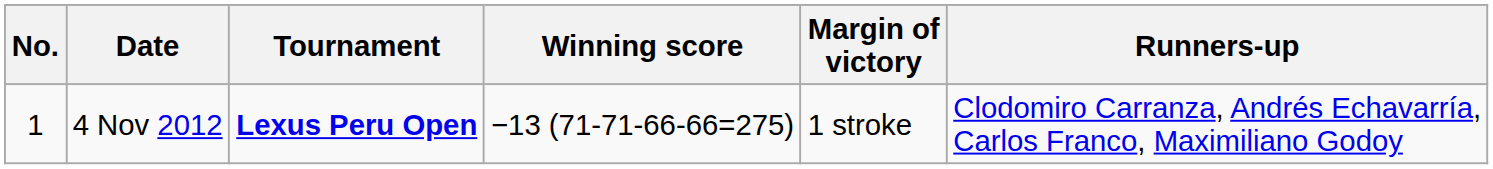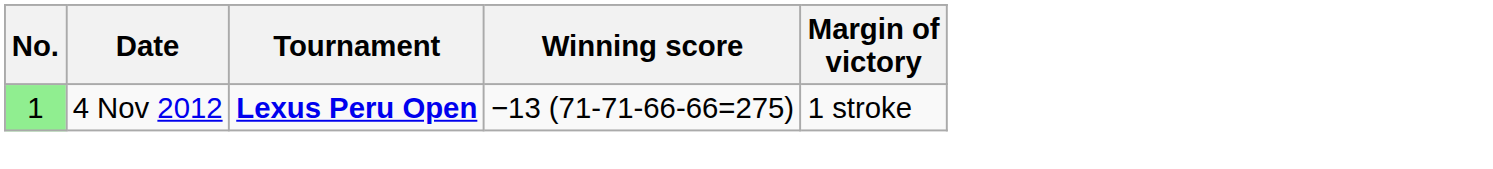 <table class="wikitable" style="font-size:95%;">
 <tr>
 <th>No.</th>
 <th>Date</th>
 <th>Tournament</th>
 <th>Winning score</th>
 <th>Margin of<br>victory</th>
-<th>Runners-up</th>
 </tr>
 <tr>
-<td align=center>1</td>
+<td align=center style="background: lightgreen;">1</td>
 <td align=right>4 Nov <a href='#'>2012</a></td>
 <td><strong><a href='#'>Lexus Peru Open</a></strong></td>
 <td>−13 (71-71-66-66=275)</td>
 <td>1 stroke</td>
-<td> <a href='#'>Clodomiro Carranza</a>,  <a href='#'>Andrés Echavarría</a>,<br> <a href='#'>Carlos Franco</a>,  <a href='#'>Maximiliano Godoy</a></td>
 </tr>
 </table>
